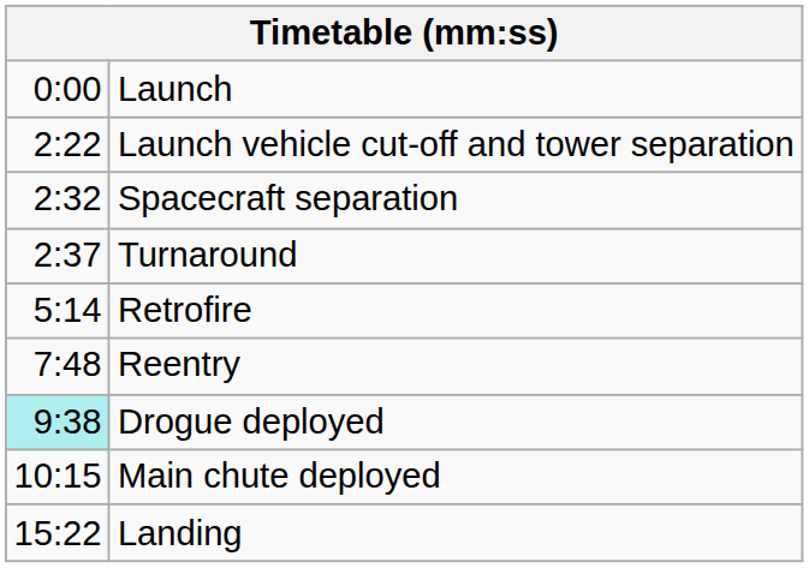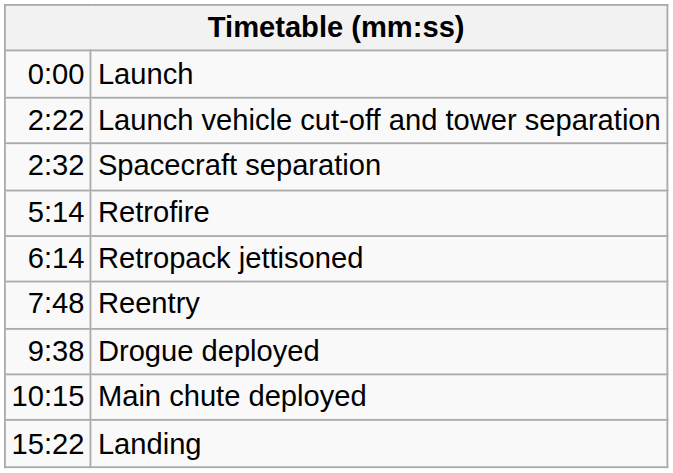 <table class="wikitable collapsible collapsed">
 <tr>
 <th colspan="2">Timetable (mm:ss)</th>
 </tr>
 <tr>
 <td style="text-align:right;">0:00</td>
 <td>Launch</td>
 </tr>
 <tr>
 <td style="text-align:right;">2:22</td>
 <td>Launch vehicle cut-off and tower separation</td>
 </tr>
 <tr>
 <td style="text-align:right;">2:32</td>
 <td>Spacecraft separation</td>
 </tr>
 <tr>
-<td style="text-align:right;">2:37</td>
-<td>Turnaround</td>
+<td style="text-align:right;">5:14</td>
+<td>Retrofire</td>
 </tr>
 <tr>
-<td style="text-align:right;">5:14</td>
-<td>Retrofire</td>
+<td style="text-align:right;">6:14</td>
+<td>Retropack jettisoned</td>
 </tr>
 <tr>
 <td style="text-align:right;">7:48</td>
 <td>Reentry</td>
 </tr>
 <tr>
-<td style="background: paleturquoise; text-align:right;">9:38</td>
+<td style="text-align:right;">9:38</td>
 <td>Drogue deployed</td>
 </tr>
 <tr>
 <td style="text-align:right;">10:15</td>
 <td>Main chute deployed</td>
 </tr>
 <tr>
 <td style="text-align:right;">15:22</td>
 <td>Landing</td>
 </tr>
 </table>
